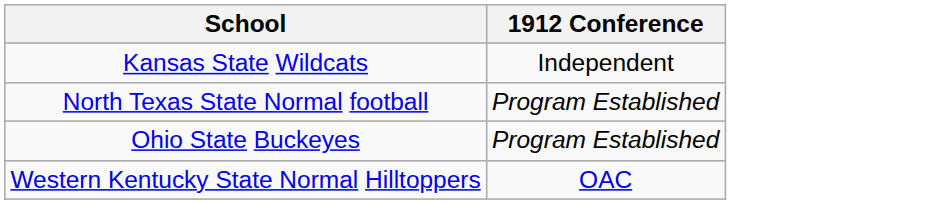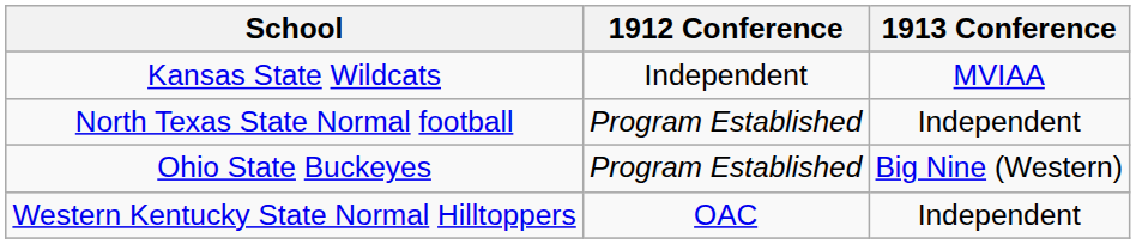 <table class="wikitable sortable">
 <tr>
 <th>School</th>
 <th>1912 Conference</th>
+<th>1913 Conference</th>
 </tr>
 <tr style="text-align:center;">
 <td><a href='#'>Kansas State</a> <a href='#'>Wildcats</a></td>
 <td>Independent</td>
+<td><a href='#'>MVIAA</a></td>
 </tr>
 <tr style="text-align:center;">
 <td><a href='#'>North Texas State Normal</a> <a href='#'>football</a></td>
 <td><em>Program Established</em></td>
+<td>Independent</td>
 </tr>
 <tr style="text-align:center;">
 <td><a href='#'>Ohio State</a> <a href='#'>Buckeyes</a></td>
 <td><em>Program Established</em></td>
+<td><a href='#'>Big Nine</a> (Western)</td>
 </tr>
 <tr style="text-align:center;">
 <td><a href='#'>Western Kentucky State Normal</a> <a href='#'>Hilltoppers</a></td>
 <td><a href='#'>OAC</a></td>
+<td>Independent</td>
 </tr>
 </table>
